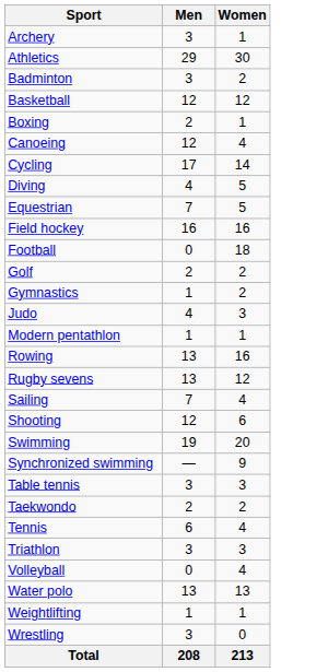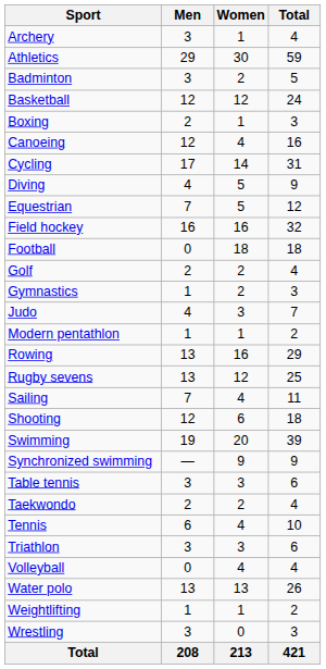 <table class="wikitable sortable" style="text-align:center;">
 <tr>
 <th width=180>Sport</th>
 <th width=55>Men</th>
 <th width=55>Women</th>
+<th width=55>Total</th>
 </tr>
 <tr>
 <td align=left><a href='#'>Archery</a></td>
 <td>3</td>
 <td>1</td>
+<td>4</td>
 </tr>
 <tr>
 <td align=left><a href='#'>Athletics</a></td>
 <td>29</td>
 <td>30</td>
+<td>59</td>
 </tr>
 <tr>
 <td align=left><a href='#'>Badminton</a></td>
 <td>3</td>
 <td>2</td>
+<td>5</td>
 </tr>
 <tr>
 <td align=left><a href='#'>Basketball</a></td>
 <td>12</td>
 <td>12</td>
+<td>24</td>
 </tr>
 <tr>
 <td align=left><a href='#'>Boxing</a></td>
 <td>2</td>
 <td>1</td>
+<td>3</td>
 </tr>
 <tr>
 <td align=left><a href='#'>Canoeing</a></td>
 <td>12</td>
 <td>4</td>
+<td>16</td>
 </tr>
 <tr>
 <td align=left><a href='#'>Cycling</a></td>
 <td>17</td>
 <td>14</td>
+<td>31</td>
 </tr>
 <tr>
 <td align=left><a href='#'>Diving</a></td>
 <td>4</td>
 <td>5</td>
+<td>9</td>
 </tr>
 <tr>
 <td align=left><a href='#'>Equestrian</a></td>
 <td>7</td>
 <td>5</td>
+<td>12</td>
 </tr>
 <tr>
 <td align=left><a href='#'>Field hockey</a></td>
 <td>16</td>
 <td>16</td>
+<td>32</td>
 </tr>
 <tr>
 <td align=left><a href='#'>Football</a></td>
 <td>0</td>
+<td>18</td>
 <td>18</td>
 </tr>
 <tr>
 <td align=left><a href='#'>Golf</a></td>
 <td>2</td>
 <td>2</td>
+<td>4</td>
 </tr>
 <tr>
 <td align=left><a href='#'>Gymnastics</a></td>
 <td>1</td>
 <td>2</td>
+<td>3</td>
 </tr>
 <tr>
 <td align=left><a href='#'>Judo</a></td>
 <td>4</td>
 <td>3</td>
+<td>7</td>
 </tr>
 <tr>
 <td align=left><a href='#'>Modern pentathlon</a></td>
 <td>1</td>
 <td>1</td>
+<td>2</td>
 </tr>
 <tr>
 <td align=left><a href='#'>Rowing</a></td>
 <td>13</td>
 <td>16</td>
+<td>29</td>
 </tr>
 <tr>
 <td align=left><a href='#'>Rugby sevens</a></td>
 <td>13</td>
 <td>12</td>
+<td>25</td>
 </tr>
 <tr>
 <td align=left><a href='#'>Sailing</a></td>
 <td>7</td>
 <td>4</td>
+<td>11</td>
 </tr>
 <tr>
 <td align=left><a href='#'>Shooting</a></td>
 <td>12</td>
 <td>6</td>
+<td>18</td>
 </tr>
 <tr>
 <td align=left><a href='#'>Swimming</a></td>
 <td>19</td>
 <td>20</td>
+<td>39</td>
 </tr>
 <tr>
 <td align=left><a href='#'>Synchronized swimming</a></td>
 <td>—</td>
+<td>9</td>
 <td>9</td>
 </tr>
 <tr>
 <td align=left><a href='#'>Table tennis</a></td>
 <td>3</td>
 <td>3</td>
+<td>6</td>
 </tr>
 <tr>
 <td align=left><a href='#'>Taekwondo</a></td>
 <td>2</td>
 <td>2</td>
+<td>4</td>
 </tr>
 <tr>
 <td align=left><a href='#'>Tennis</a></td>
 <td>6</td>
 <td>4</td>
+<td>10</td>
 </tr>
 <tr>
 <td align=left><a href='#'>Triathlon</a></td>
 <td>3</td>
 <td>3</td>
+<td>6</td>
 </tr>
 <tr>
 <td align=left><a href='#'>Volleyball</a></td>
 <td>0</td>
+<td>4</td>
 <td>4</td>
 </tr>
 <tr>
 <td align=left><a href='#'>Water polo</a></td>
 <td>13</td>
 <td>13</td>
+<td>26</td>
 </tr>
 <tr>
 <td align=left><a href='#'>Weightlifting</a></td>
 <td>1</td>
 <td>1</td>
+<td>2</td>
 </tr>
 <tr>
 <td align=left><a href='#'>Wrestling</a></td>
 <td>3</td>
 <td>0</td>
+<td>3</td>
 </tr>
 <tr>
 <th>Total</th>
 <th>208</th>
 <th>213</th>
+<th>421</th>
 </tr>
 </table>
